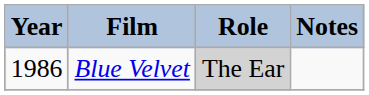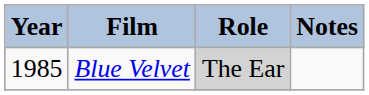 <table class="wikitable" style="font-size:95%;">
 <tr>
 <th style="background:#B0C4DE;">Year</th>
 <th style="background:#B0C4DE;">Film</th>
 <th style="background:#B0C4DE;">Role</th>
 <th style="background:#B0C4DE;">Notes</th>
 </tr>
 <tr>
-<td>1986</td>
+<td>1985</td>
 <td><em><a href='#'>Blue Velvet</a></em></td>
 <td style="background: lightgrey;">The Ear</td>
 <td></td>
 </tr>
 </table>
